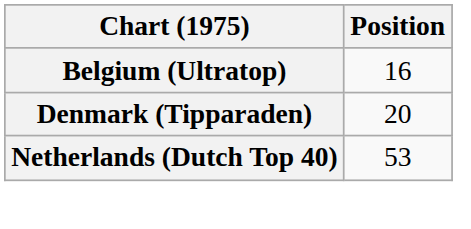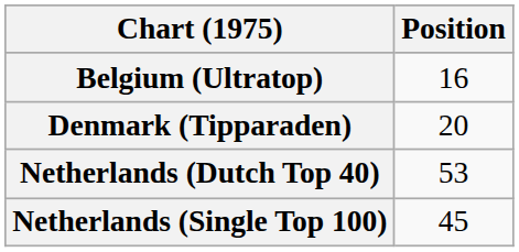 <table class="wikitable sortable plainrowheaders" style="text-align:center">
 <tr>
 <th scope="col">Chart (1975)</th>
 <th scope="col">Position</th>
 </tr>
 <tr>
 <th scope="row">Belgium (Ultratop)</th>
 <td>16</td>
 </tr>
 <tr>
 <th scope="row">Denmark (Tipparaden)</th>
 <td>20</td>
 </tr>
 <tr>
 <th scope="row">Netherlands (Dutch Top 40)</th>
 <td>53</td>
 </tr>
+<tr>
+<th scope="row">Netherlands (Single Top 100)</th>
+<td>45</td>
+</tr>
 </table>
